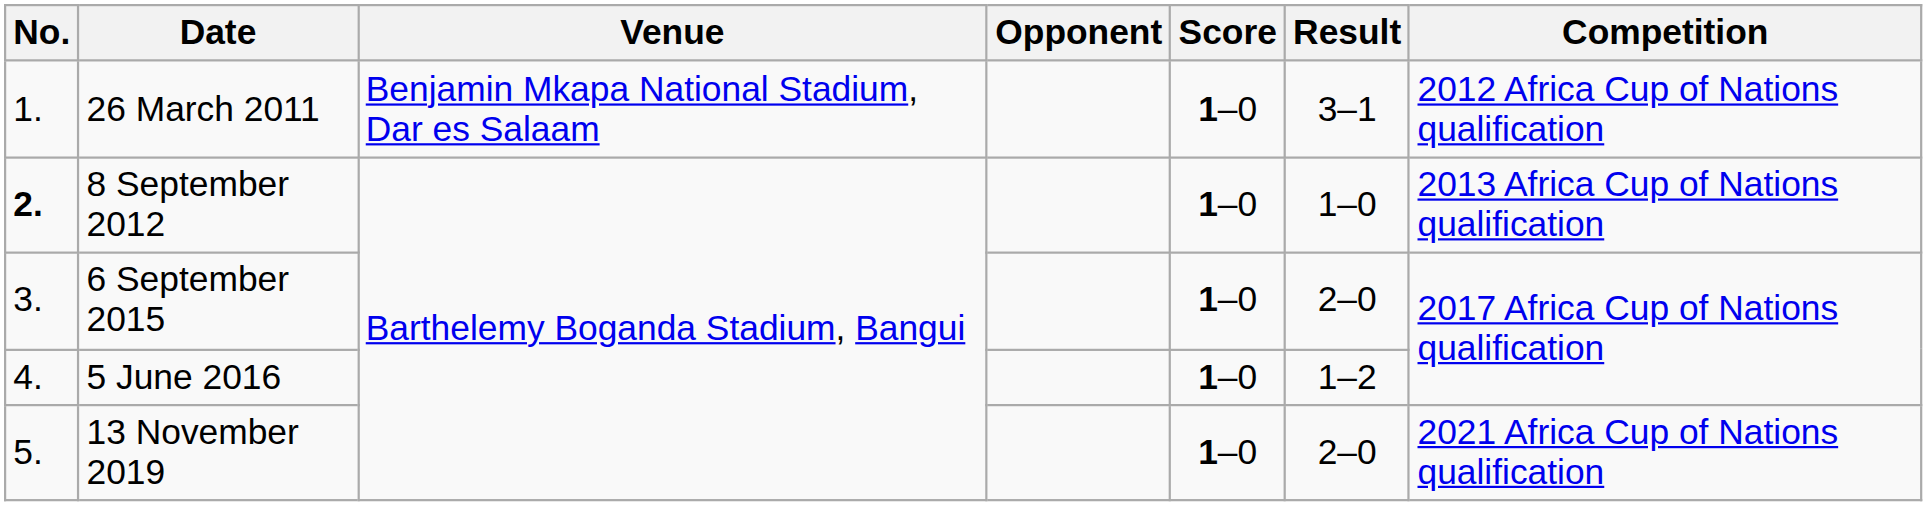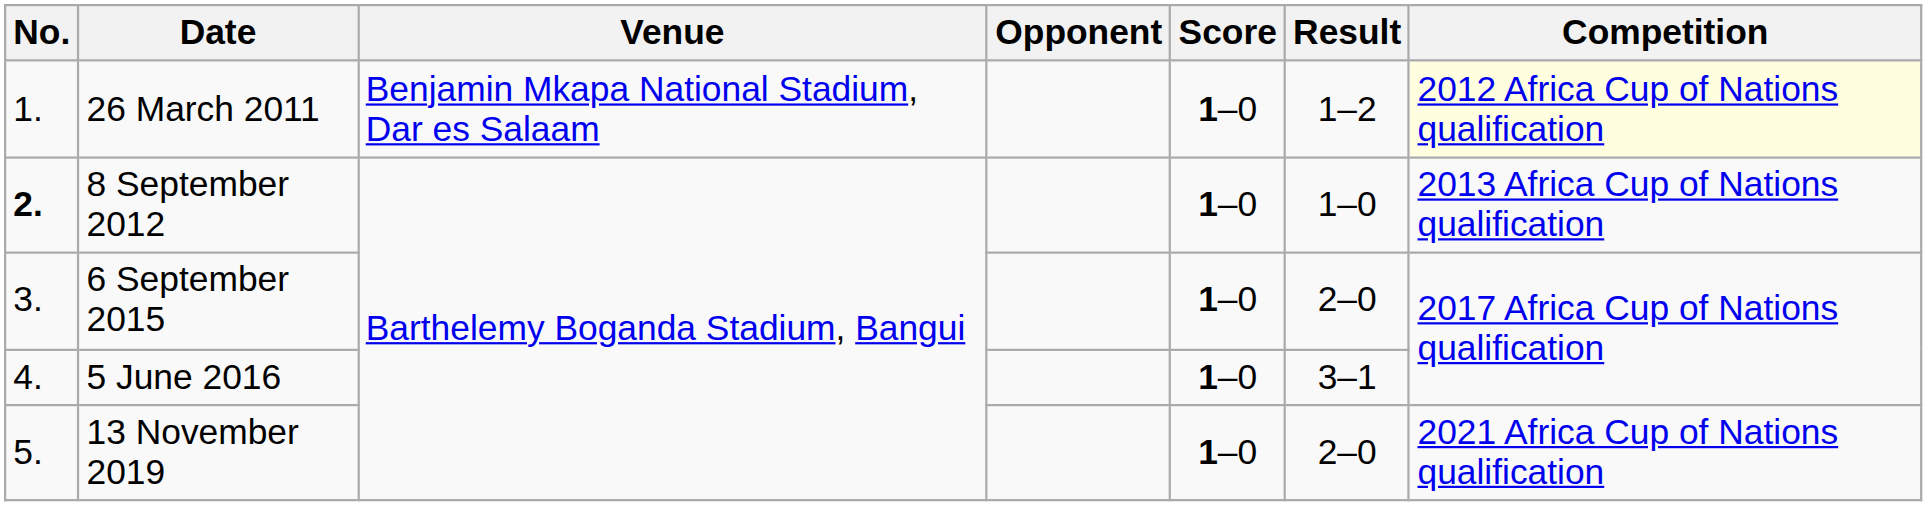 <table class="wikitable">
 <tr>
 <th>No.</th>
 <th>Date</th>
 <th>Venue</th>
 <th>Opponent</th>
 <th>Score</th>
 <th>Result</th>
 <th>Competition</th>
 </tr>
 <tr>
 <td>1.</td>
 <td>26 March 2011</td>
 <td><a href='#'>Benjamin Mkapa National Stadium</a>, <a href='#'>Dar es Salaam</a></td>
 <td></td>
 <td align=center><strong>1</strong>–0</td>
-<td align=center>3–1</td>
-<td><a href='#'>2012 Africa Cup of Nations qualification</a></td>
+<td align=center>1–2</td>
+<td style="background: lightyellow;"><a href='#'>2012 Africa Cup of Nations qualification</a></td>
 </tr>
 <tr>
 <td><strong>2.</strong></td>
 <td>8 September 2012</td>
 <td rowspan=4><a href='#'>Barthelemy Boganda Stadium</a>, <a href='#'>Bangui</a></td>
 <td></td>
 <td align=center><strong>1</strong>–0</td>
 <td align=center>1–0</td>
 <td><a href='#'>2013 Africa Cup of Nations qualification</a></td>
 </tr>
 <tr>
 <td>3.</td>
 <td>6 September 2015</td>
 <td></td>
 <td align=center><strong>1</strong>–0</td>
 <td align=center>2–0</td>
 <td rowspan=2><a href='#'>2017 Africa Cup of Nations qualification</a></td>
 </tr>
 <tr>
 <td>4.</td>
 <td>5 June 2016</td>
 <td></td>
 <td align=center><strong>1</strong>–0</td>
-<td align=center>1–2</td>
+<td align=center>3–1</td>
 </tr>
 <tr>
 <td>5.</td>
 <td>13 November 2019</td>
 <td></td>
 <td align=center><strong>1</strong>–0</td>
 <td align=center>2–0</td>
 <td><a href='#'>2021 Africa Cup of Nations qualification</a></td>
 </tr>
 </table>
